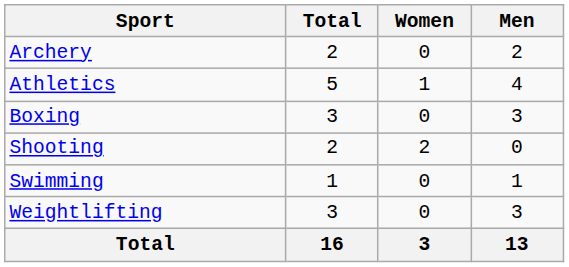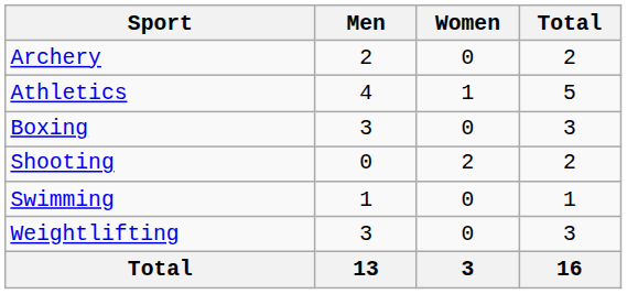 <table class="wikitable sortable" style="text-align:center;">
 <tr>
 <th width=180>Sport</th>
+<th width=55>Men</th>
+<th width=55>Women</th>
 <th width=55>Total</th>
-<th width=55>Women</th>
-<th width=55>Men</th>
 </tr>
 <tr>
 <td align=left><a href='#'>Archery</a></td>
 <td>2</td>
 <td>0</td>
 <td>2</td>
 </tr>
 <tr>
 <td align=left><a href='#'>Athletics</a></td>
+<td>4</td>
+<td>1</td>
 <td>5</td>
-<td>1</td>
-<td>4</td>
 </tr>
 <tr>
 <td align=left><a href='#'>Boxing</a></td>
 <td>3</td>
 <td>0</td>
 <td>3</td>
 </tr>
 <tr>
 <td align=left><a href='#'>Shooting</a></td>
+<td>0</td>
 <td>2</td>
 <td>2</td>
-<td>0</td>
 </tr>
 <tr>
 <td align=left><a href='#'>Swimming</a></td>
 <td>1</td>
 <td>0</td>
 <td>1</td>
 </tr>
 <tr>
 <td align=left><a href='#'>Weightlifting</a></td>
 <td>3</td>
 <td>0</td>
 <td>3</td>
 </tr>
 <tr>
 <th>Total</th>
+<th>13</th>
+<th>3</th>
 <th>16</th>
-<th>3</th>
-<th>13</th>
 </tr>
 </table>
